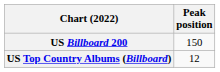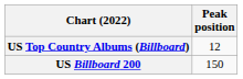 <table class="wikitable sortable plainrowheaders" style="text-align:center;">
 <tr>
 <th scope="col">Chart (2022)</th>
 <th scope="col">Peak<br>position</th>
 </tr>
 <tr>
+<th scope="row">US <a href='#'>Top Country Albums</a> (<em><a href='#'>Billboard</a></em>)</th>
+<td>12</td>
+</tr>
+<tr>
 <th scope="row">US <a href='#'><em>Billboard</em> 200</a></th>
 <td>150</td>
 </tr>
-<tr>
-<th scope="row">US <a href='#'>Top Country Albums</a> (<em><a href='#'>Billboard</a></em>)</th>
-<td>12</td>
-</tr>
 </table>
